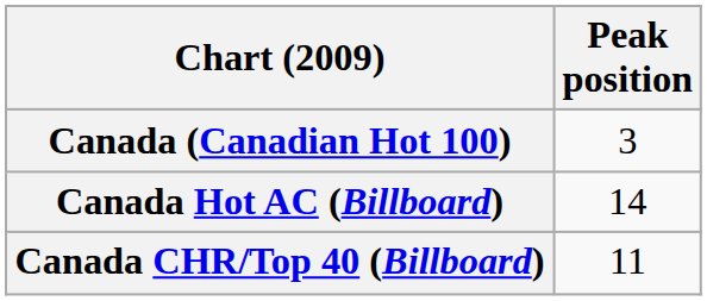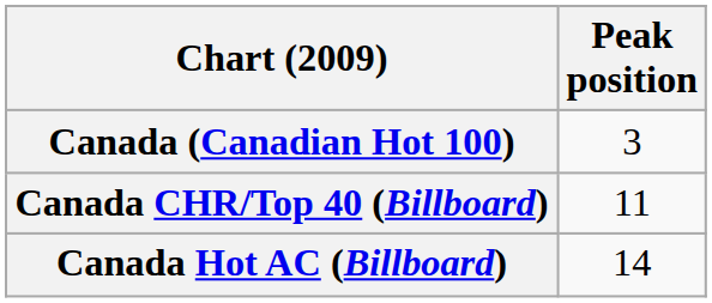 <table class="wikitable sortable plainrowheaders" style="text-align:center">
 <tr>
 <th>Chart (2009)</th>
 <th>Peak<br>position</th>
 </tr>
 <tr>
 <th scope="row">Canada (<a href='#'>Canadian Hot 100</a>)</th>
 <td>3</td>
 </tr>
 <tr>
+<th scope="row">Canada <a href='#'>CHR/Top 40</a> (<em><a href='#'>Billboard</a></em>)</th>
+<td>11</td>
+</tr>
+<tr>
 <th scope="row">Canada <a href='#'>Hot AC</a> (<em><a href='#'>Billboard</a></em>)</th>
 <td>14</td>
 </tr>
-<tr>
-<th scope="row">Canada <a href='#'>CHR/Top 40</a> (<em><a href='#'>Billboard</a></em>)</th>
-<td>11</td>
-</tr>
 </table>
